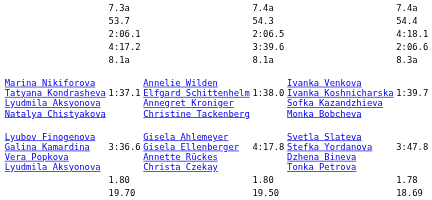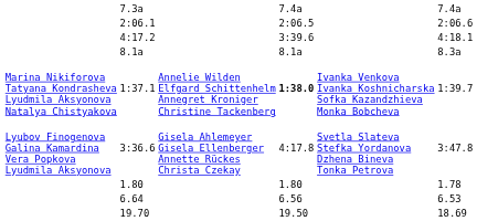 <table>
 <tr>
 <td></td>
 <td></td>
 <td>7.3a</td>
 <td></td>
 <td>7.4a</td>
 <td></td>
 <td>7.4a</td>
 </tr>
 <tr>
 <td></td>
 <td></td>
-<td>53.7</td>
-<td></td>
-<td>54.3</td>
-<td></td>
-<td>54.4</td>
-</tr>
-<tr>
-<td></td>
-<td></td>
 <td>2:06.1</td>
 <td></td>
 <td>2:06.5</td>
 <td></td>
-<td>4:18.1</td>
+<td>2:06.6</td>
 </tr>
 <tr>
 <td></td>
 <td></td>
 <td>4:17.2 </td>
 <td></td>
 <td>3:39.6</td>
 <td></td>
-<td>2:06.6</td>
+<td>4:18.1</td>
 </tr>
 <tr>
 <td></td>
 <td></td>
 <td>8.1a </td>
 <td></td>
 <td>8.1a</td>
 <td></td>
 <td>8.3a</td>
 </tr>
 <tr>
 <td></td>
 <td><br><a href='#'>Marina Nikiforova</a><br><a href='#'>Tatyana Kondrasheva</a><br><a href='#'>Lyudmila Aksyonova</a><br><a href='#'>Natalya Chistyakova</a></td>
 <td>1:37.1</td>
 <td><br><a href='#'>Annelie Wilden</a><br><a href='#'>Elfgard Schittenhelm</a><br><a href='#'>Annegret Kroniger</a><br><a href='#'>Christine Tackenberg</a></td>
-<td>1:38.0</td>
+<td><strong>1:38.0</strong></td>
 <td><br><a href='#'>Ivanka Venkova</a><br><a href='#'>Ivanka Koshnicharska</a><br><a href='#'>Sofka Kazandzhieva</a><br><a href='#'>Monka Bobcheva</a></td>
 <td>1:39.7</td>
 </tr>
 <tr>
 <td></td>
 <td><br><a href='#'>Lyubov Finogenova</a><br><a href='#'>Galina Kamardina</a><br><a href='#'>Vera Popkova</a><br><a href='#'>Lyudmila Aksyonova</a></td>
 <td>3:36.6</td>
 <td><br><a href='#'>Gisela Ahlemeyer</a><br><a href='#'>Gisela Ellenberger</a><br><a href='#'>Annette Rückes</a><br><a href='#'>Christa Czekay</a></td>
 <td>4:17.8</td>
 <td><br><a href='#'>Svetla Slateva</a><br><a href='#'>Stefka Yordanova</a><br><a href='#'>Dzhena Bineva</a><br><a href='#'>Tonka Petrova</a></td>
 <td>3:47.8</td>
 </tr>
 <tr>
 <td></td>
 <td></td>
 <td>1.80</td>
 <td></td>
 <td>1.80</td>
 <td></td>
 <td>1.78</td>
 </tr>
 <tr>
 <td></td>
 <td></td>
+<td>6.64</td>
+<td></td>
+<td>6.56</td>
+<td></td>
+<td>6.53</td>
+</tr>
+<tr>
+<td></td>
+<td></td>
 <td>19.70 </td>
 <td></td>
 <td>19.50</td>
 <td></td>
 <td>18.69</td>
 </tr>
 </table>
